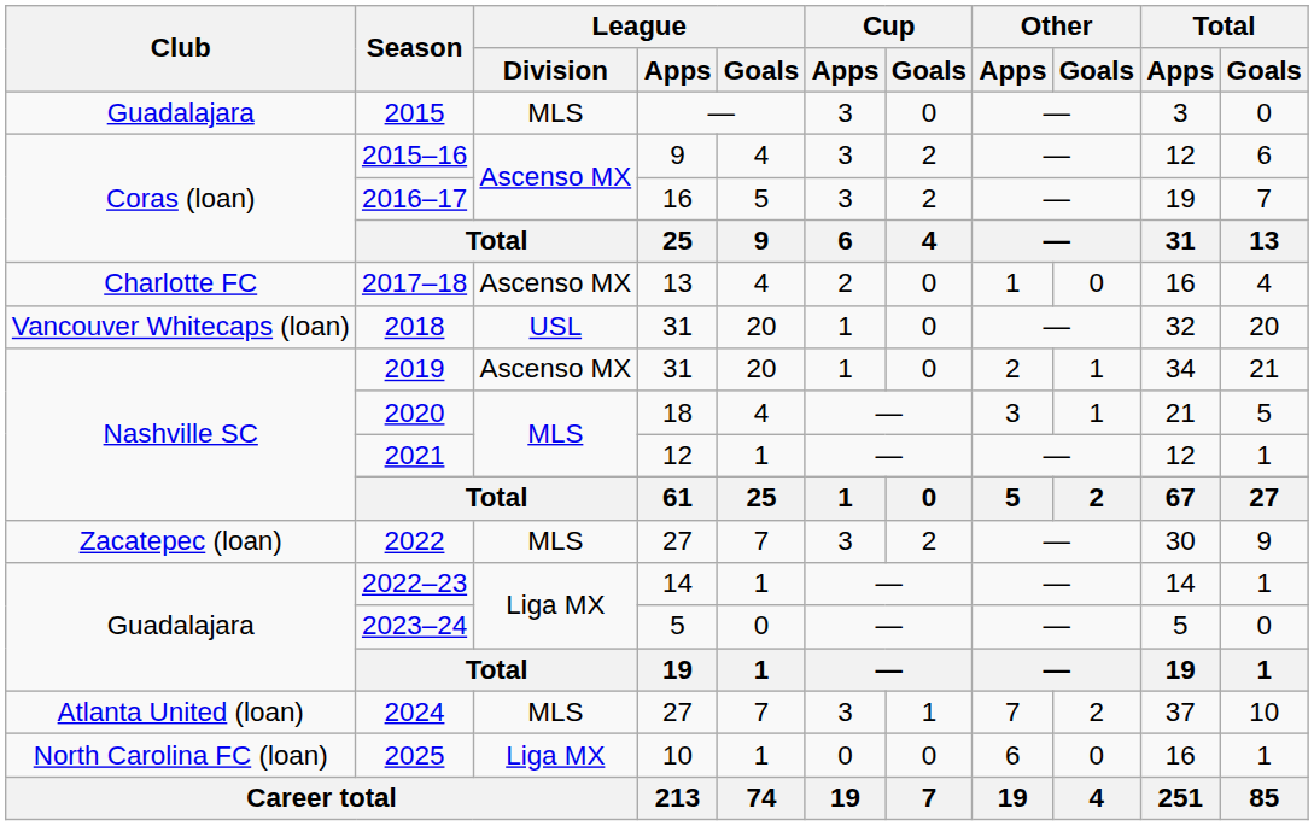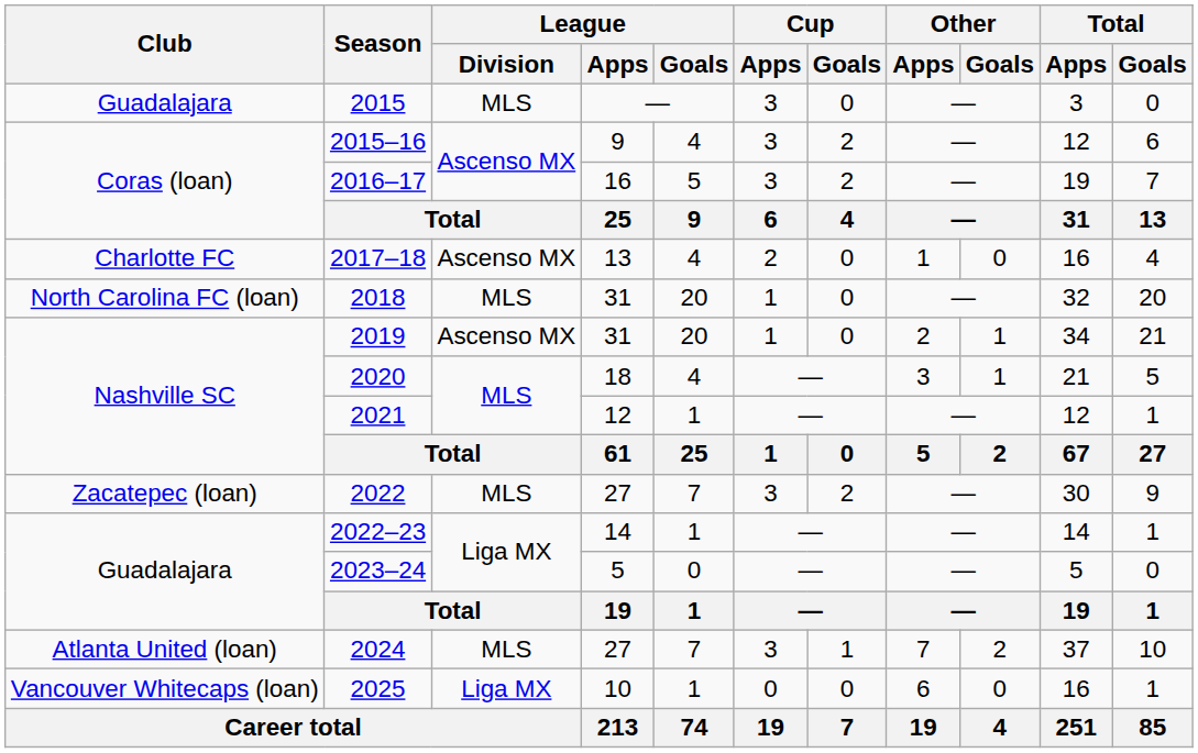 <table class="wikitable" style="text-align:center">
 <tr>
 <th rowspan="2">Club</th>
 <th rowspan="2">Season</th>
 <th colspan="3">League</th>
 <th colspan="2">Cup</th>
 <th colspan="2">Other</th>
 <th colspan="2">Total</th>
 </tr>
 <tr>
 <th>Division</th>
 <th>Apps</th>
 <th>Goals</th>
 <th>Apps</th>
 <th>Goals</th>
 <th>Apps</th>
 <th>Goals</th>
 <th>Apps</th>
 <th>Goals</th>
 </tr>
 <tr>
 <td><a href='#'>Guadalajara</a></td>
 <td><a href='#'>2015</a></td>
 <td>MLS</td>
 <td colspan="2">—</td>
 <td>3</td>
 <td>0</td>
 <td colspan="2">—</td>
 <td>3</td>
 <td>0</td>
 </tr>
 <tr>
 <td rowspan="3"><a href='#'>Coras</a> (loan)</td>
 <td><a href='#'>2015–16</a></td>
 <td rowspan="2"><a href='#'>Ascenso MX</a></td>
 <td>9</td>
 <td>4</td>
 <td>3</td>
 <td>2</td>
 <td colspan="2">—</td>
 <td>12</td>
 <td>6</td>
 </tr>
 <tr>
 <td><a href='#'>2016–17</a></td>
 <td>16</td>
 <td>5</td>
 <td>3</td>
 <td>2</td>
 <td colspan="2">—</td>
 <td>19</td>
 <td>7</td>
 </tr>
 <tr>
 <th colspan="2">Total</th>
 <th>25</th>
 <th>9</th>
 <th>6</th>
 <th>4</th>
 <th colspan="2">—</th>
 <th>31</th>
 <th>13</th>
 </tr>
 <tr>
 <td><a href='#'>Charlotte FC</a></td>
 <td><a href='#'>2017–18</a></td>
 <td>Ascenso MX</td>
 <td>13</td>
 <td>4</td>
 <td>2</td>
 <td>0</td>
 <td>1</td>
 <td>0</td>
 <td>16</td>
 <td>4</td>
 </tr>
 <tr>
-<td><a href='#'>Vancouver Whitecaps</a> (loan)</td>
+<td><a href='#'>North Carolina FC</a> (loan)</td>
 <td><a href='#'>2018</a></td>
-<td><a href='#'>USL</a></td>
+<td>MLS</td>
 <td>31</td>
 <td>20</td>
 <td>1</td>
 <td>0</td>
 <td colspan="2">—</td>
 <td>32</td>
 <td>20</td>
 </tr>
 <tr>
 <td rowspan="4"><a href='#'>Nashville SC</a></td>
 <td><a href='#'>2019</a></td>
 <td>Ascenso MX</td>
 <td>31</td>
 <td>20</td>
 <td>1</td>
 <td>0</td>
 <td>2</td>
 <td>1</td>
 <td>34</td>
 <td>21</td>
 </tr>
 <tr>
 <td><a href='#'>2020</a></td>
 <td rowspan="2"><a href='#'>MLS</a></td>
 <td>18</td>
 <td>4</td>
 <td colspan="2">—</td>
 <td>3</td>
 <td>1</td>
 <td>21</td>
 <td>5</td>
 </tr>
 <tr>
 <td><a href='#'>2021</a></td>
 <td>12</td>
 <td>1</td>
 <td colspan="2">—</td>
 <td colspan="2">—</td>
 <td>12</td>
 <td>1</td>
 </tr>
 <tr>
 <th colspan="2">Total</th>
 <th>61</th>
 <th>25</th>
 <th>1</th>
 <th>0</th>
 <th>5</th>
 <th>2</th>
 <th>67</th>
 <th>27</th>
 </tr>
 <tr>
 <td><a href='#'>Zacatepec</a> (loan)</td>
 <td><a href='#'>2022</a></td>
 <td>MLS</td>
 <td>27</td>
 <td>7</td>
 <td>3</td>
 <td>2</td>
 <td colspan="2">—</td>
 <td>30</td>
 <td>9</td>
 </tr>
 <tr>
 <td rowspan="3">Guadalajara</td>
 <td><a href='#'>2022–23</a></td>
 <td rowspan="2">Liga MX</td>
 <td>14</td>
 <td>1</td>
 <td colspan="2">—</td>
 <td colspan="2">—</td>
 <td>14</td>
 <td>1</td>
 </tr>
 <tr>
 <td><a href='#'>2023–24</a></td>
 <td>5</td>
 <td>0</td>
 <td colspan="2">—</td>
 <td colspan="2">—</td>
 <td>5</td>
 <td>0</td>
 </tr>
 <tr>
 <th colspan="2">Total</th>
 <th>19</th>
 <th>1</th>
 <th colspan="2">—</th>
 <th colspan="2">—</th>
 <th>19</th>
 <th>1</th>
 </tr>
 <tr>
 <td><a href='#'>Atlanta United</a> (loan)</td>
 <td><a href='#'>2024</a></td>
 <td>MLS</td>
 <td>27</td>
 <td>7</td>
 <td>3</td>
 <td>1</td>
 <td>7</td>
 <td>2</td>
 <td>37</td>
 <td>10</td>
 </tr>
 <tr>
-<td><a href='#'>North Carolina FC</a> (loan)</td>
+<td><a href='#'>Vancouver Whitecaps</a> (loan)</td>
 <td><a href='#'>2025</a></td>
 <td><a href='#'>Liga MX</a></td>
 <td>10</td>
 <td>1</td>
 <td>0</td>
 <td>0</td>
 <td>6</td>
 <td>0</td>
 <td>16</td>
 <td>1</td>
 </tr>
 <tr>
 <th colspan="3">Career total</th>
 <th>213</th>
 <th>74</th>
 <th>19</th>
 <th>7</th>
 <th>19</th>
 <th>4</th>
 <th>251</th>
 <th>85</th>
 </tr>
 </table>
